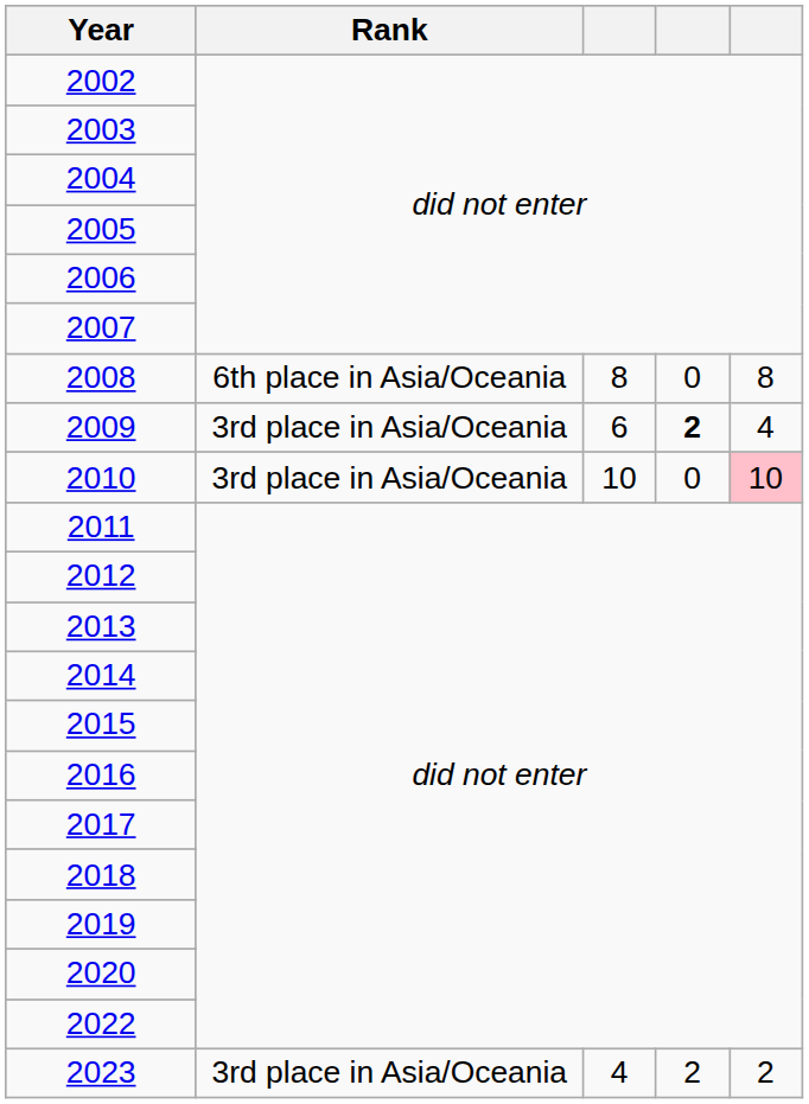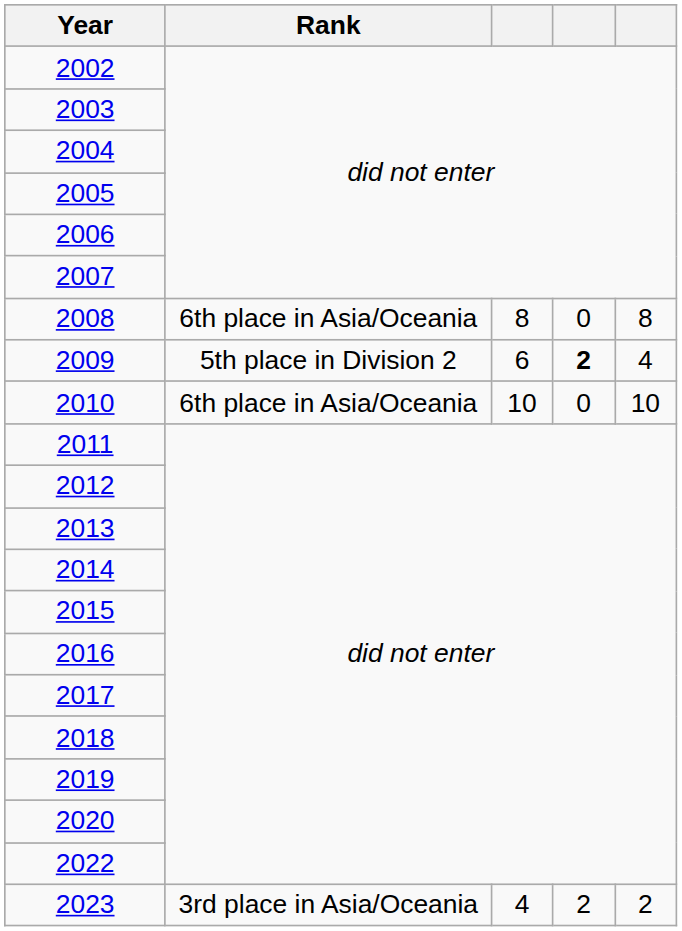 <table class="wikitable" style="text-align: center;">
 <tr>
 <th width=90>Year</th>
 <th width=190>Rank</th>
 <th width=30></th>
 <th width=30></th>
 <th width=30></th>
 </tr>
 <tr>
 <td> <a href='#'>2002</a></td>
 <td rowspan=6 colspan=4><em>did not enter</em></td>
 </tr>
 <tr>
 <td> <a href='#'>2003</a></td>
 </tr>
 <tr>
 <td> <a href='#'>2004</a></td>
 </tr>
 <tr>
 <td> <a href='#'>2005</a></td>
 </tr>
 <tr>
 <td> <a href='#'>2006</a></td>
 </tr>
 <tr>
 <td> <a href='#'>2007</a></td>
 </tr>
 <tr>
 <td> <a href='#'>2008</a></td>
 <td>6th place in Asia/Oceania</td>
 <td>8</td>
 <td>0</td>
 <td>8</td>
 </tr>
 <tr>
 <td> <a href='#'>2009</a></td>
-<td>3rd place in Asia/Oceania</td>
+<td>5th place in Division 2</td>
 <td>6</td>
 <td><strong>2</strong></td>
 <td>4</td>
 </tr>
 <tr>
 <td> <a href='#'>2010</a></td>
-<td>3rd place in Asia/Oceania</td>
+<td>6th place in Asia/Oceania</td>
 <td>10</td>
 <td>0</td>
-<td style="background: pink;">10</td>
+<td>10</td>
 </tr>
 <tr>
 <td> <a href='#'>2011</a></td>
 <td rowspan=11 colspan=4><em>did not enter</em></td>
 </tr>
 <tr>
 <td> <a href='#'>2012</a></td>
 </tr>
 <tr>
 <td> <a href='#'>2013</a></td>
 </tr>
 <tr>
 <td> <a href='#'>2014</a></td>
 </tr>
 <tr>
 <td> <a href='#'>2015</a></td>
 </tr>
 <tr>
 <td> <a href='#'>2016</a></td>
 </tr>
 <tr>
 <td> <a href='#'>2017</a></td>
 </tr>
 <tr>
 <td> <a href='#'>2018</a></td>
 </tr>
 <tr>
 <td> <a href='#'>2019</a></td>
 </tr>
 <tr>
 <td> <a href='#'>2020</a></td>
 </tr>
 <tr>
 <td> <a href='#'>2022</a></td>
 </tr>
 <tr>
 <td> <a href='#'>2023</a></td>
 <td>3rd place in Asia/Oceania</td>
 <td>4</td>
 <td>2</td>
 <td>2</td>
 </tr>
 </table>
